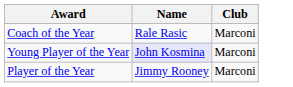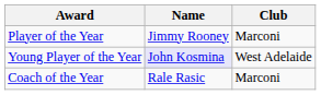 <table class="wikitable">
 <tr>
 <th>Award</th>
 <th>Name</th>
 <th>Club</th>
 </tr>
 <tr>
-<td><a href='#'>Coach of the Year</a></td>
-<td><a href='#'>Rale Rasic</a></td>
+<td><a href='#'>Player of the Year</a></td>
+<td><a href='#'>Jimmy Rooney</a></td>
 <td>Marconi</td>
 </tr>
 <tr>
 <td><a href='#'>Young Player of the Year</a></td>
 <td style="background: lavender;"><a href='#'>John Kosmina</a></td>
-<td>Marconi</td>
+<td>West Adelaide</td>
 </tr>
 <tr>
-<td><a href='#'>Player of the Year</a></td>
-<td><a href='#'>Jimmy Rooney</a></td>
+<td><a href='#'>Coach of the Year</a></td>
+<td><a href='#'>Rale Rasic</a></td>
 <td>Marconi</td>
 </tr>
 </table>
